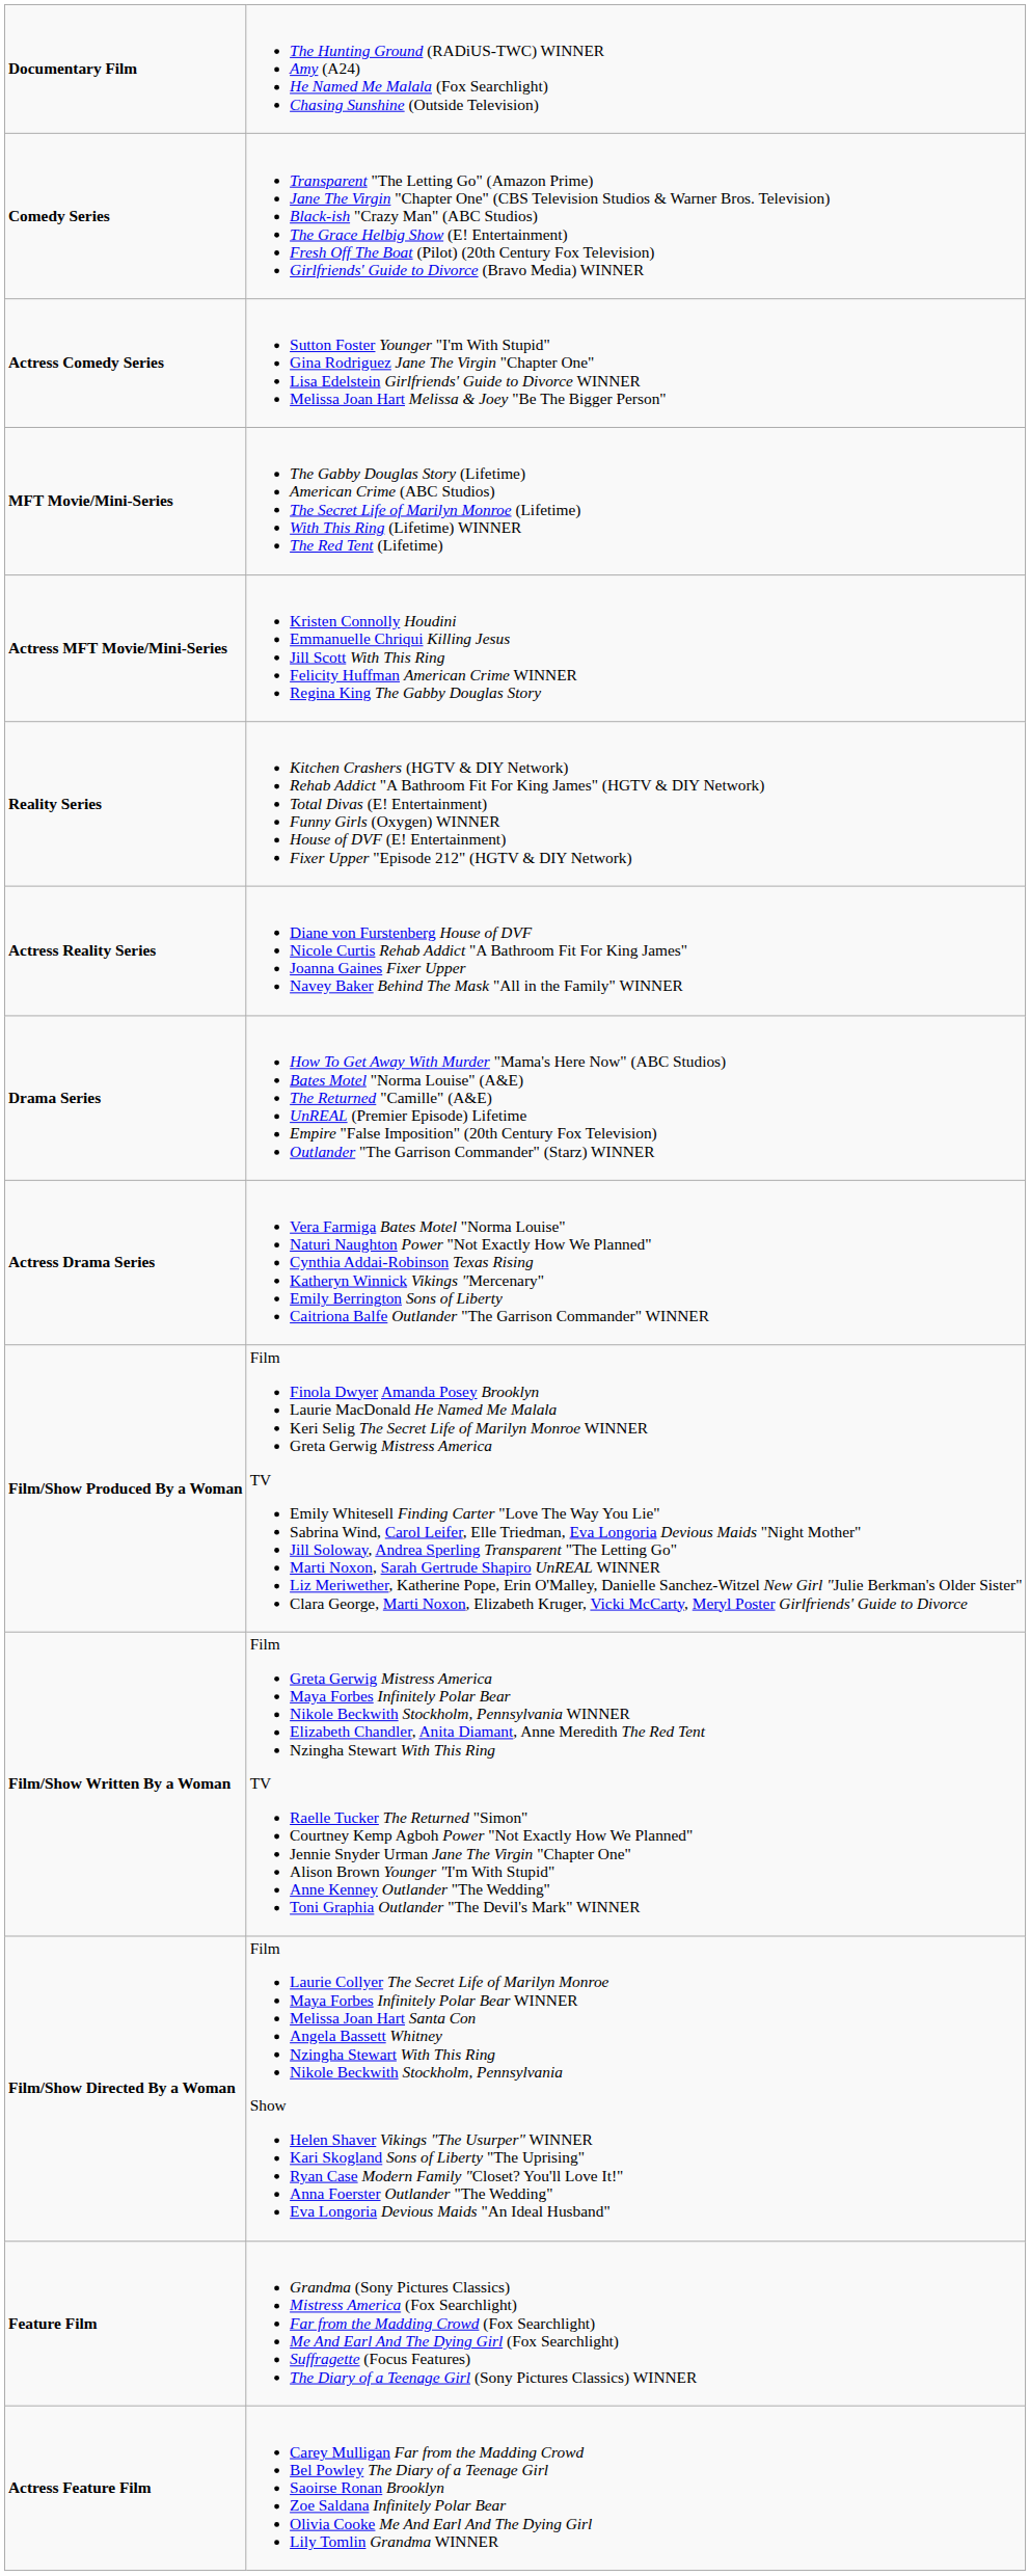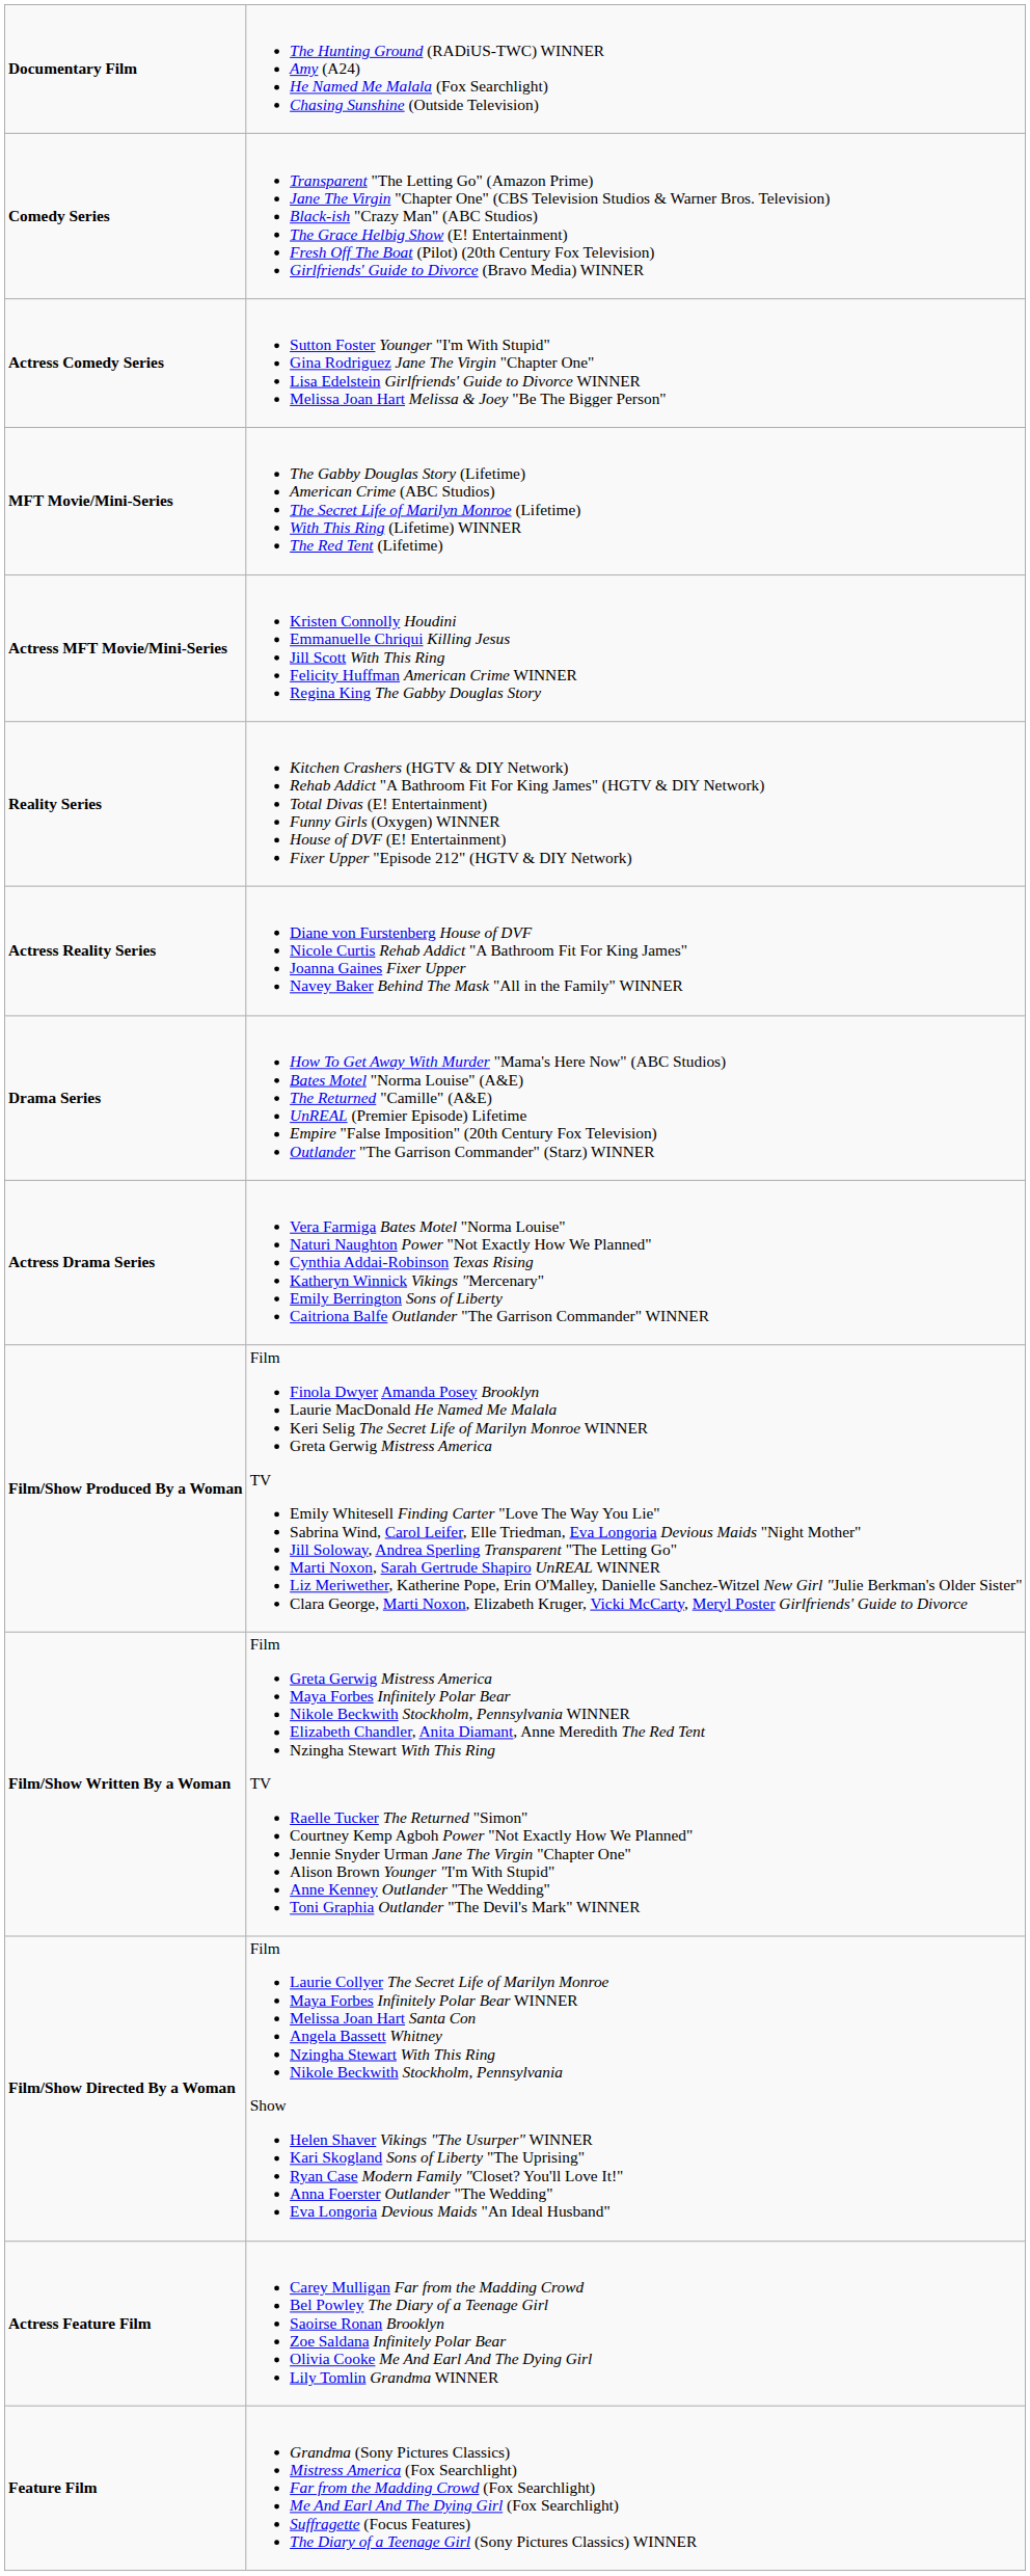 <table class="wikitable">
 <tr>
 <td><strong>Documentary Film</strong></td>
 <td><br><ul><li><em><a href='#'>The Hunting Ground</a></em> (RADiUS-TWC) WINNER</li><li><em><a href='#'>Amy</a></em> (A24)</li><li><em><a href='#'>He Named Me Malala</a></em> (Fox Searchlight)</li><li><em><a href='#'>Chasing Sunshine</a></em> (Outside Television)</li></ul></td>
 </tr>
 <tr>
 <td><strong>Comedy Series</strong></td>
 <td><br><ul><li><em><a href='#'>Transparent</a></em>  "The Letting Go" (Amazon Prime)</li><li><em><a href='#'>Jane The Virgin</a></em> "Chapter One" (CBS Television Studios & Warner Bros. Television)</li><li><em><a href='#'>Black-ish</a></em> "Crazy Man" (ABC Studios)</li><li><em><a href='#'>The Grace Helbig Show</a></em> (E! Entertainment)</li><li><em><a href='#'>Fresh Off The Boat</a></em> (Pilot) (20th Century Fox Television)</li><li><em><a href='#'>Girlfriends' Guide to Divorce</a></em> (Bravo Media) WINNER</li></ul></td>
 </tr>
 <tr>
 <td><strong>Actress Comedy Series</strong></td>
 <td><br><ul><li><a href='#'>Sutton Foster</a> <em>Younger</em> "I'm With Stupid"</li><li><a href='#'>Gina Rodriguez</a> <em>Jane The Virgin</em> "Chapter One"</li><li><a href='#'>Lisa Edelstein</a> <em>Girlfriends' Guide to Divorce</em> WINNER</li><li><a href='#'>Melissa Joan Hart</a> <em>Melissa & Joey</em> "Be The Bigger Person"</li></ul></td>
 </tr>
 <tr>
 <td><strong>MFT Movie/Mini-Series</strong></td>
 <td><br><ul><li><em>The Gabby Douglas Story</em> (Lifetime)</li><li><em>American Crime</em> (ABC Studios)</li><li><em><a href='#'>The Secret Life of Marilyn Monroe</a></em> (Lifetime)</li><li><em><a href='#'>With This Ring</a></em> (Lifetime) WINNER</li><li><em><a href='#'>The Red Tent</a></em> (Lifetime)</li></ul></td>
 </tr>
 <tr>
 <td><strong>Actress MFT Movie/Mini-Series</strong></td>
 <td><br><ul><li><a href='#'>Kristen Connolly</a> <em>Houdini</em></li><li><a href='#'>Emmanuelle Chriqui</a> <em>Killing Jesus</em></li><li><a href='#'>Jill Scott</a> <em>With This Ring</em></li><li><a href='#'>Felicity Huffman</a> <em>American Crime</em> WINNER</li><li><a href='#'>Regina King</a> <em>The Gabby Douglas Story</em></li></ul></td>
 </tr>
 <tr>
 <td><strong>Reality Series</strong></td>
 <td><br><ul><li><em>Kitchen Crashers</em> (HGTV & DIY Network)</li><li><em>Rehab Addict</em> "A Bathroom Fit For King James" (HGTV & DIY Network)</li><li><em>Total Divas</em> (E! Entertainment)</li><li><em>Funny Girls</em> (Oxygen) WINNER</li><li><em>House of DVF</em>  (E! Entertainment)</li><li><em>Fixer Upper</em> "Episode 212" (HGTV & DIY Network)</li></ul></td>
 </tr>
 <tr>
 <td><strong>Actress Reality Series</strong></td>
 <td><br><ul><li><a href='#'>Diane von Furstenberg</a> <em>House of DVF</em></li><li><a href='#'>Nicole Curtis</a> <em>Rehab Addict</em>  "A Bathroom Fit For King James"</li><li><a href='#'>Joanna Gaines</a> <em>Fixer Upper</em></li><li><a href='#'>Navey Baker</a> <em>Behind The Mask</em> "All in the Family" WINNER</li></ul></td>
 </tr>
 <tr>
 <td><strong>Drama Series</strong></td>
 <td><br><ul><li><em><a href='#'>How To Get Away With Murder</a></em>  "Mama's Here Now" (ABC Studios)</li><li><em><a href='#'>Bates Motel</a></em> "Norma Louise" (A&E)</li><li><em><a href='#'>The Returned</a></em> "Camille" (A&E)</li><li><em><a href='#'>UnREAL</a></em> (Premier Episode) Lifetime</li><li><em>Empire</em> "False Imposition" (20th Century Fox Television)</li><li><em><a href='#'>Outlander</a></em> "The Garrison Commander" (Starz) WINNER</li></ul></td>
 </tr>
 <tr>
 <td><strong>Actress Drama Series</strong></td>
 <td><br><ul><li><a href='#'>Vera Farmiga</a> <em>Bates Motel</em> "Norma Louise"</li><li><a href='#'>Naturi Naughton</a> <em>Power</em> "Not Exactly How We Planned"</li><li><a href='#'>Cynthia Addai-Robinson</a> <em>Texas Rising</em></li><li><a href='#'>Katheryn Winnick</a> <em>Vikings "</em>Mercenary"</li><li><a href='#'>Emily Berrington</a> <em>Sons of Liberty</em></li><li><a href='#'>Caitriona Balfe</a> <em>Outlander</em> "The Garrison Commander" WINNER</li></ul></td>
 </tr>
 <tr>
 <td><strong>Film/Show Produced By a Woman</strong></td>
 <td>Film<br><ul><li><a href='#'>Finola Dwyer</a> <a href='#'>Amanda Posey</a> <em>Brooklyn</em></li><li>Laurie MacDonald <em>He Named Me Malala</em></li><li>Keri Selig <em>The Secret Life of Marilyn Monroe</em> WINNER</li><li>Greta Gerwig <em>Mistress America</em></li></ul>TV<ul><li>Emily Whitesell <em>Finding Carter</em> "Love The Way You Lie"</li><li>Sabrina Wind, <a href='#'>Carol Leifer</a>, Elle Triedman, <a href='#'>Eva Longoria</a> <em>Devious Maids</em> "Night Mother"</li><li><a href='#'>Jill Soloway</a>, <a href='#'>Andrea Sperling</a> <em>Transparent</em>  "The Letting Go"</li><li><a href='#'>Marti Noxon</a>, <a href='#'>Sarah Gertrude Shapiro</a> <em>UnREAL</em> WINNER</li><li><a href='#'>Liz Meriwether</a>, Katherine Pope, Erin O'Malley, Danielle Sanchez-Witzel <em>New Girl "</em>Julie Berkman's Older Sister"</li><li>Clara George, <a href='#'>Marti Noxon</a>, Elizabeth Kruger, <a href='#'>Vicki McCarty</a>, <a href='#'>Meryl Poster</a> <em>Girlfriends' Guide to Divorce</em></li></ul></td>
 </tr>
 <tr>
 <td><strong>Film/Show Written By a Woman</strong></td>
 <td>Film<br><ul><li><a href='#'>Greta Gerwig</a> <em>Mistress America</em></li><li><a href='#'>Maya Forbes</a> <em>Infinitely Polar Bear</em></li><li><a href='#'>Nikole Beckwith</a> <em>Stockholm, Pennsylvania</em> WINNER</li><li><a href='#'>Elizabeth Chandler</a>, <a href='#'>Anita Diamant</a>, Anne Meredith <em>The Red Tent</em></li><li>Nzingha Stewart <em>With This Ring</em></li></ul>TV<ul><li><a href='#'>Raelle Tucker</a> <em>The Returned</em> "Simon"</li><li>Courtney Kemp Agboh <em>Power</em> "Not Exactly How We Planned"</li><li>Jennie Snyder Urman <em>Jane The Virgin</em>  "Chapter One"</li><li>Alison Brown <em>Younger "</em>I'm With Stupid"</li><li><a href='#'>Anne Kenney</a> <em>Outlander</em> "The Wedding"</li><li><a href='#'>Toni Graphia</a> <em>Outlander</em> "The Devil's Mark" WINNER</li></ul></td>
 </tr>
 <tr>
 <td><strong>Film/Show Directed By a Woman</strong></td>
 <td>Film<br><ul><li><a href='#'>Laurie Collyer</a> <em>The Secret Life of Marilyn Monroe</em></li><li><a href='#'>Maya Forbes</a> <em>Infinitely Polar Bear</em> WINNER</li><li><a href='#'>Melissa Joan Hart</a> <em>Santa Con</em></li><li><a href='#'>Angela Bassett</a> <em>Whitney</em></li><li><a href='#'>Nzingha Stewart</a> <em>With This Ring</em></li><li><a href='#'>Nikole Beckwith</a> <em>Stockholm, Pennsylvania</em></li></ul>Show<ul><li><a href='#'>Helen Shaver</a> <em>Vikings "The Usurper"</em> WINNER</li><li><a href='#'>Kari Skogland</a> <em>Sons of Liberty</em> "The Uprising"</li><li><a href='#'>Ryan Case</a> <em>Modern Family</em> <em>"</em>Closet? You'll Love It!"</li><li><a href='#'>Anna Foerster</a> <em>Outlander</em> "The Wedding"</li><li><a href='#'>Eva Longoria</a> <em>Devious Maids</em> "An Ideal Husband"</li></ul></td>
 </tr>
 <tr>
+<td><strong>Actress Feature Film</strong></td>
+<td><br><ul><li><a href='#'>Carey Mulligan</a> <em>Far from the Madding Crowd</em></li><li><a href='#'>Bel Powley</a> <em>The Diary of a Teenage Girl</em></li><li><a href='#'>Saoirse Ronan</a> <em>Brooklyn</em></li><li><a href='#'>Zoe Saldana</a> <em>Infinitely Polar Bear</em></li><li><a href='#'>Olivia Cooke</a> <em>Me And Earl And The Dying Girl</em></li><li><a href='#'>Lily Tomlin</a> <em>Grandma</em> WINNER</li></ul></td>
+</tr>
+<tr>
 <td><strong>Feature Film</strong></td>
 <td><br><ul><li><em>Grandma</em> (Sony Pictures Classics)</li><li><em><a href='#'>Mistress America</a></em>  (Fox Searchlight)</li><li><em><a href='#'>Far from the Madding Crowd</a></em> (Fox Searchlight)</li><li><em><a href='#'>Me And Earl And The Dying Girl</a></em> (Fox Searchlight)</li><li><em><a href='#'>Suffragette</a></em> (Focus Features)</li><li><em><a href='#'>The Diary of a Teenage Girl</a></em> (Sony Pictures Classics) WINNER</li></ul></td>
 </tr>
-<tr>
-<td><strong>Actress Feature Film</strong></td>
-<td><br><ul><li><a href='#'>Carey Mulligan</a> <em>Far from the Madding Crowd</em></li><li><a href='#'>Bel Powley</a> <em>The Diary of a Teenage Girl</em></li><li><a href='#'>Saoirse Ronan</a> <em>Brooklyn</em></li><li><a href='#'>Zoe Saldana</a> <em>Infinitely Polar Bear</em></li><li><a href='#'>Olivia Cooke</a> <em>Me And Earl And The Dying Girl</em></li><li><a href='#'>Lily Tomlin</a> <em>Grandma</em> WINNER</li></ul></td>
-</tr>
 </table>
